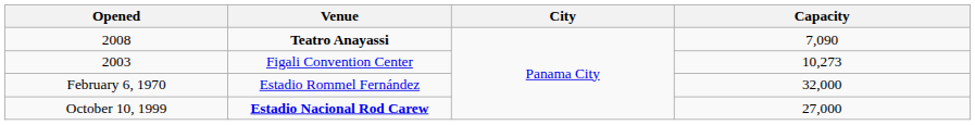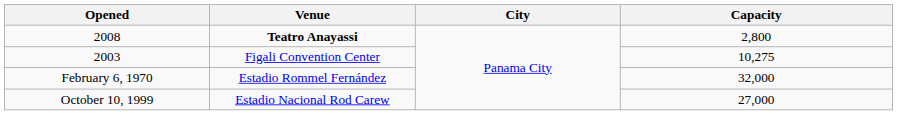 <table class="sortable wikitable" style="text-align:center;">
 <tr>
 <th scope="col" style="width:15em;">Opened</th>
 <th scope="col" style="width:15em;">Venue</th>
 <th scope="col" style="width:15em;">City</th>
 <th scope="col" style="width:20em;">Capacity</th>
 </tr>
 <tr>
 <td>2008</td>
 <td><strong>Teatro Anayassi</strong></td>
 <td rowspan="4"><a href='#'>Panama City</a></td>
-<td>7,090</td>
+<td>2,800</td>
 </tr>
 <tr>
 <td>2003</td>
 <td><a href='#'>Figali Convention Center</a></td>
-<td>10,273</td>
+<td>10,275</td>
 </tr>
 <tr>
 <td>February 6, 1970</td>
 <td><a href='#'>Estadio Rommel Fernández</a></td>
 <td>32,000</td>
 </tr>
 <tr>
 <td>October 10, 1999</td>
-<td><strong><a href='#'>Estadio Nacional Rod Carew</a></strong></td>
+<td><a href='#'>Estadio Nacional Rod Carew</a></td>
 <td>27,000</td>
 </tr>
 </table>
